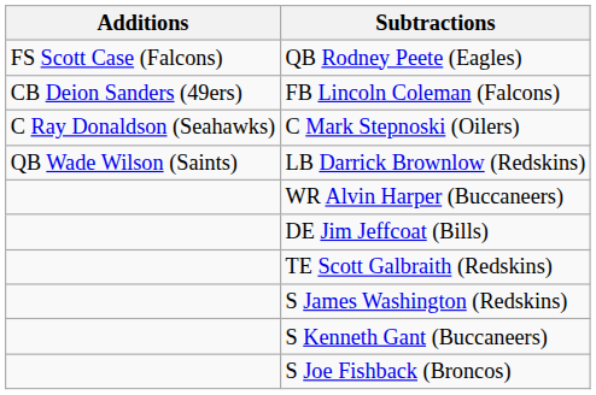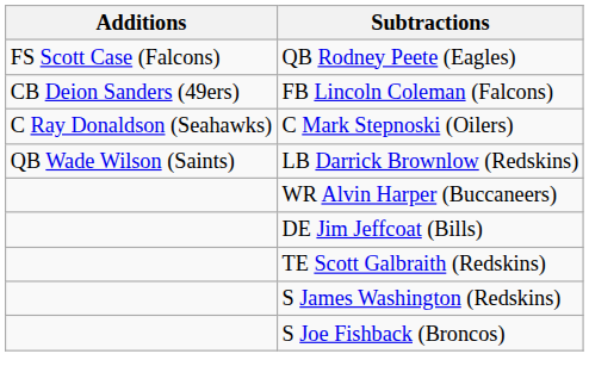 <table class="wikitable">
 <tr>
 <th>Additions</th>
 <th>Subtractions</th>
 </tr>
 <tr>
 <td>FS <a href='#'>Scott Case</a> (Falcons)</td>
 <td>QB <a href='#'>Rodney Peete</a> (Eagles)</td>
 </tr>
 <tr>
 <td>CB <a href='#'>Deion Sanders</a> (49ers)</td>
 <td>FB <a href='#'>Lincoln Coleman</a> (Falcons)</td>
 </tr>
 <tr>
 <td>C <a href='#'>Ray Donaldson</a> (Seahawks)</td>
 <td>C <a href='#'>Mark Stepnoski</a> (Oilers)</td>
 </tr>
 <tr>
 <td>QB <a href='#'>Wade Wilson</a> (Saints)</td>
 <td>LB <a href='#'>Darrick Brownlow</a> (Redskins)</td>
 </tr>
 <tr>
 <td></td>
 <td>WR <a href='#'>Alvin Harper</a> (Buccaneers)</td>
 </tr>
 <tr>
 <td></td>
 <td>DE <a href='#'>Jim Jeffcoat</a> (Bills)</td>
 </tr>
 <tr>
 <td></td>
 <td>TE <a href='#'>Scott Galbraith</a> (Redskins)</td>
 </tr>
 <tr>
 <td></td>
 <td>S <a href='#'>James Washington</a> (Redskins)</td>
 </tr>
 <tr>
 <td></td>
-<td>S <a href='#'>Kenneth Gant</a> (Buccaneers)</td>
-</tr>
-<tr>
-<td></td>
 <td>S <a href='#'>Joe Fishback</a> (Broncos)</td>
 </tr>
 </table>
